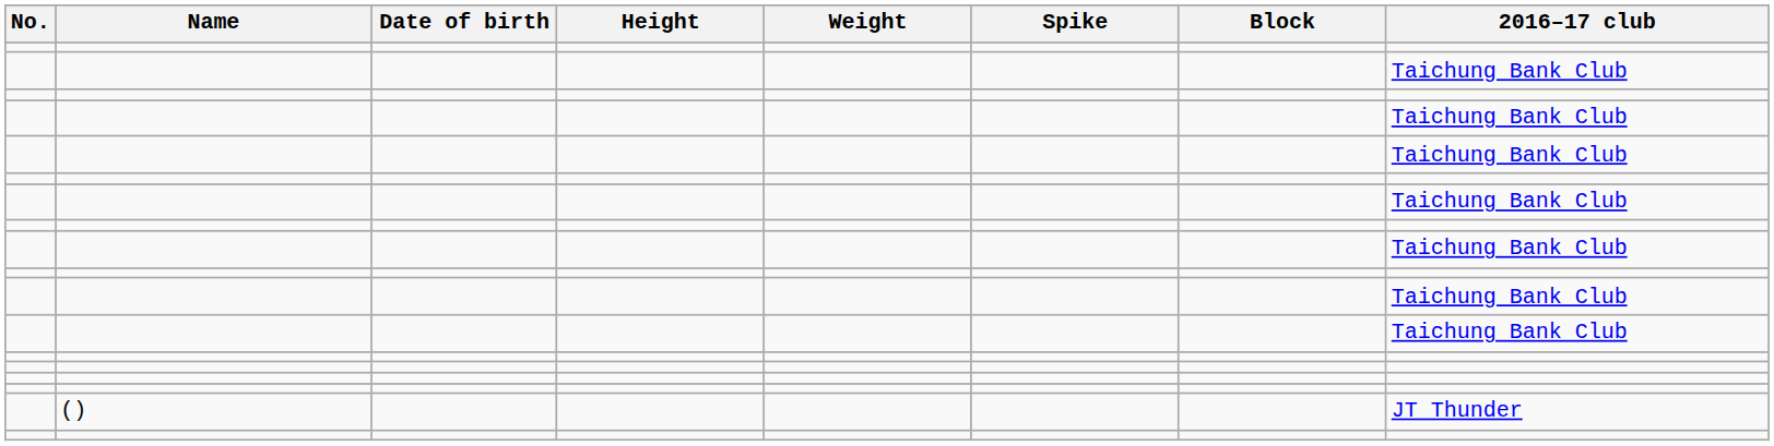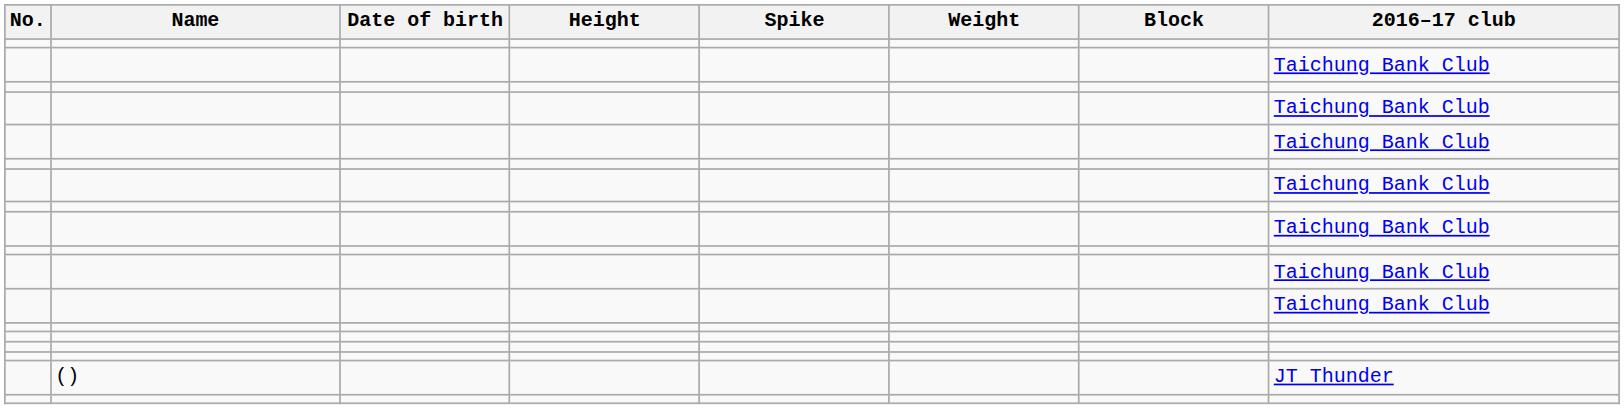 <table class="wikitable collapsible collapsed sortable" style="font-size:90%; text-align:center;">
 <tr>
 <th>No.</th>
 <th style="width:14em">Name</th>
 <th style="width:8em">Date of birth</th>
 <th style="width:9em">Height</th>
+<th style="width:9em">Spike</th>
 <th style="width:9em">Weight</th>
-<th style="width:9em">Spike</th>
 <th style="width:9em">Block</th>
 <th style="width:17em">2016–17 club</th>
 </tr>
 <tr>
 <td></td>
 <td style="text-align:left;"></td>
 <td style="text-align:right;"></td>
 <td></td>
 <td></td>
 <td></td>
 <td></td>
 <td style="text-align:left;"></td>
 </tr>
 <tr>
 <td></td>
 <td style="text-align:left;"></td>
 <td style="text-align:right;"></td>
 <td></td>
 <td></td>
 <td></td>
 <td></td>
 <td style="text-align:left;"> <a href='#'>Taichung Bank Club</a></td>
 </tr>
 <tr>
 <td></td>
 <td style="text-align:left;"></td>
 <td style="text-align:right;"></td>
 <td></td>
 <td></td>
 <td></td>
 <td></td>
 <td style="text-align:left;"></td>
 </tr>
 <tr>
 <td></td>
 <td style="text-align:left;"></td>
 <td style="text-align:right;"></td>
 <td></td>
 <td></td>
 <td></td>
 <td></td>
 <td style="text-align:left;"> <a href='#'>Taichung Bank Club</a></td>
 </tr>
 <tr>
 <td></td>
 <td style="text-align:left;"></td>
 <td style="text-align:right;"></td>
 <td></td>
 <td></td>
 <td></td>
 <td></td>
 <td style="text-align:left;"> <a href='#'>Taichung Bank Club</a></td>
 </tr>
 <tr>
 <td></td>
 <td style="text-align:left;"></td>
 <td style="text-align:right;"></td>
 <td></td>
 <td></td>
 <td></td>
 <td></td>
 <td style="text-align:left;"></td>
 </tr>
 <tr>
 <td></td>
 <td style="text-align:left;"></td>
 <td style="text-align:right;"></td>
 <td></td>
 <td></td>
 <td></td>
 <td></td>
 <td style="text-align:left;"> <a href='#'>Taichung Bank Club</a></td>
 </tr>
 <tr>
 <td></td>
 <td style="text-align:left;"></td>
 <td style="text-align:right;"></td>
 <td></td>
 <td></td>
 <td></td>
 <td></td>
 <td style="text-align:left;"></td>
 </tr>
 <tr>
 <td></td>
 <td style="text-align:left;"></td>
 <td style="text-align:right;"></td>
 <td></td>
 <td></td>
 <td></td>
 <td></td>
 <td style="text-align:left;"> <a href='#'>Taichung Bank Club</a></td>
 </tr>
 <tr>
 <td></td>
 <td style="text-align:left;"></td>
 <td style="text-align:right;"></td>
 <td></td>
 <td></td>
 <td></td>
 <td></td>
 <td style="text-align:left;"></td>
 </tr>
 <tr>
 <td></td>
 <td style="text-align:left;"></td>
 <td style="text-align:right;"></td>
 <td></td>
 <td></td>
 <td></td>
 <td></td>
 <td style="text-align:left;"> <a href='#'>Taichung Bank Club</a></td>
 </tr>
 <tr>
 <td></td>
 <td style="text-align:left;"></td>
 <td style="text-align:right;"></td>
 <td></td>
 <td></td>
 <td></td>
 <td></td>
 <td style="text-align:left;"> <a href='#'>Taichung Bank Club</a></td>
 </tr>
 <tr>
 <td></td>
 <td style="text-align:left;"></td>
 <td style="text-align:right;"></td>
 <td></td>
 <td></td>
 <td></td>
 <td></td>
 <td style="text-align:left;"></td>
 </tr>
 <tr>
 <td></td>
 <td style="text-align:left;"></td>
 <td style="text-align:right;"></td>
 <td></td>
 <td></td>
 <td></td>
 <td></td>
 <td style="text-align:left;"></td>
 </tr>
 <tr>
 <td></td>
 <td style="text-align:left;"></td>
 <td style="text-align:right;"></td>
 <td></td>
 <td></td>
 <td></td>
 <td></td>
 <td style="text-align:left;"></td>
 </tr>
 <tr>
 <td></td>
 <td style="text-align:left;"></td>
 <td style="text-align:right;"></td>
 <td></td>
 <td></td>
 <td></td>
 <td></td>
 <td style="text-align:left;"></td>
 </tr>
 <tr>
 <td></td>
 <td style="text-align:left;"> ()</td>
 <td style="text-align:right;"></td>
 <td></td>
 <td></td>
 <td></td>
 <td></td>
 <td style="text-align:left;"> <a href='#'>JT Thunder</a></td>
 </tr>
 <tr>
 <td></td>
 <td style="text-align:left;"></td>
 <td style="text-align:right;"></td>
 <td></td>
 <td></td>
 <td></td>
 <td></td>
 <td style="text-align:left;"></td>
 </tr>
 </table>
